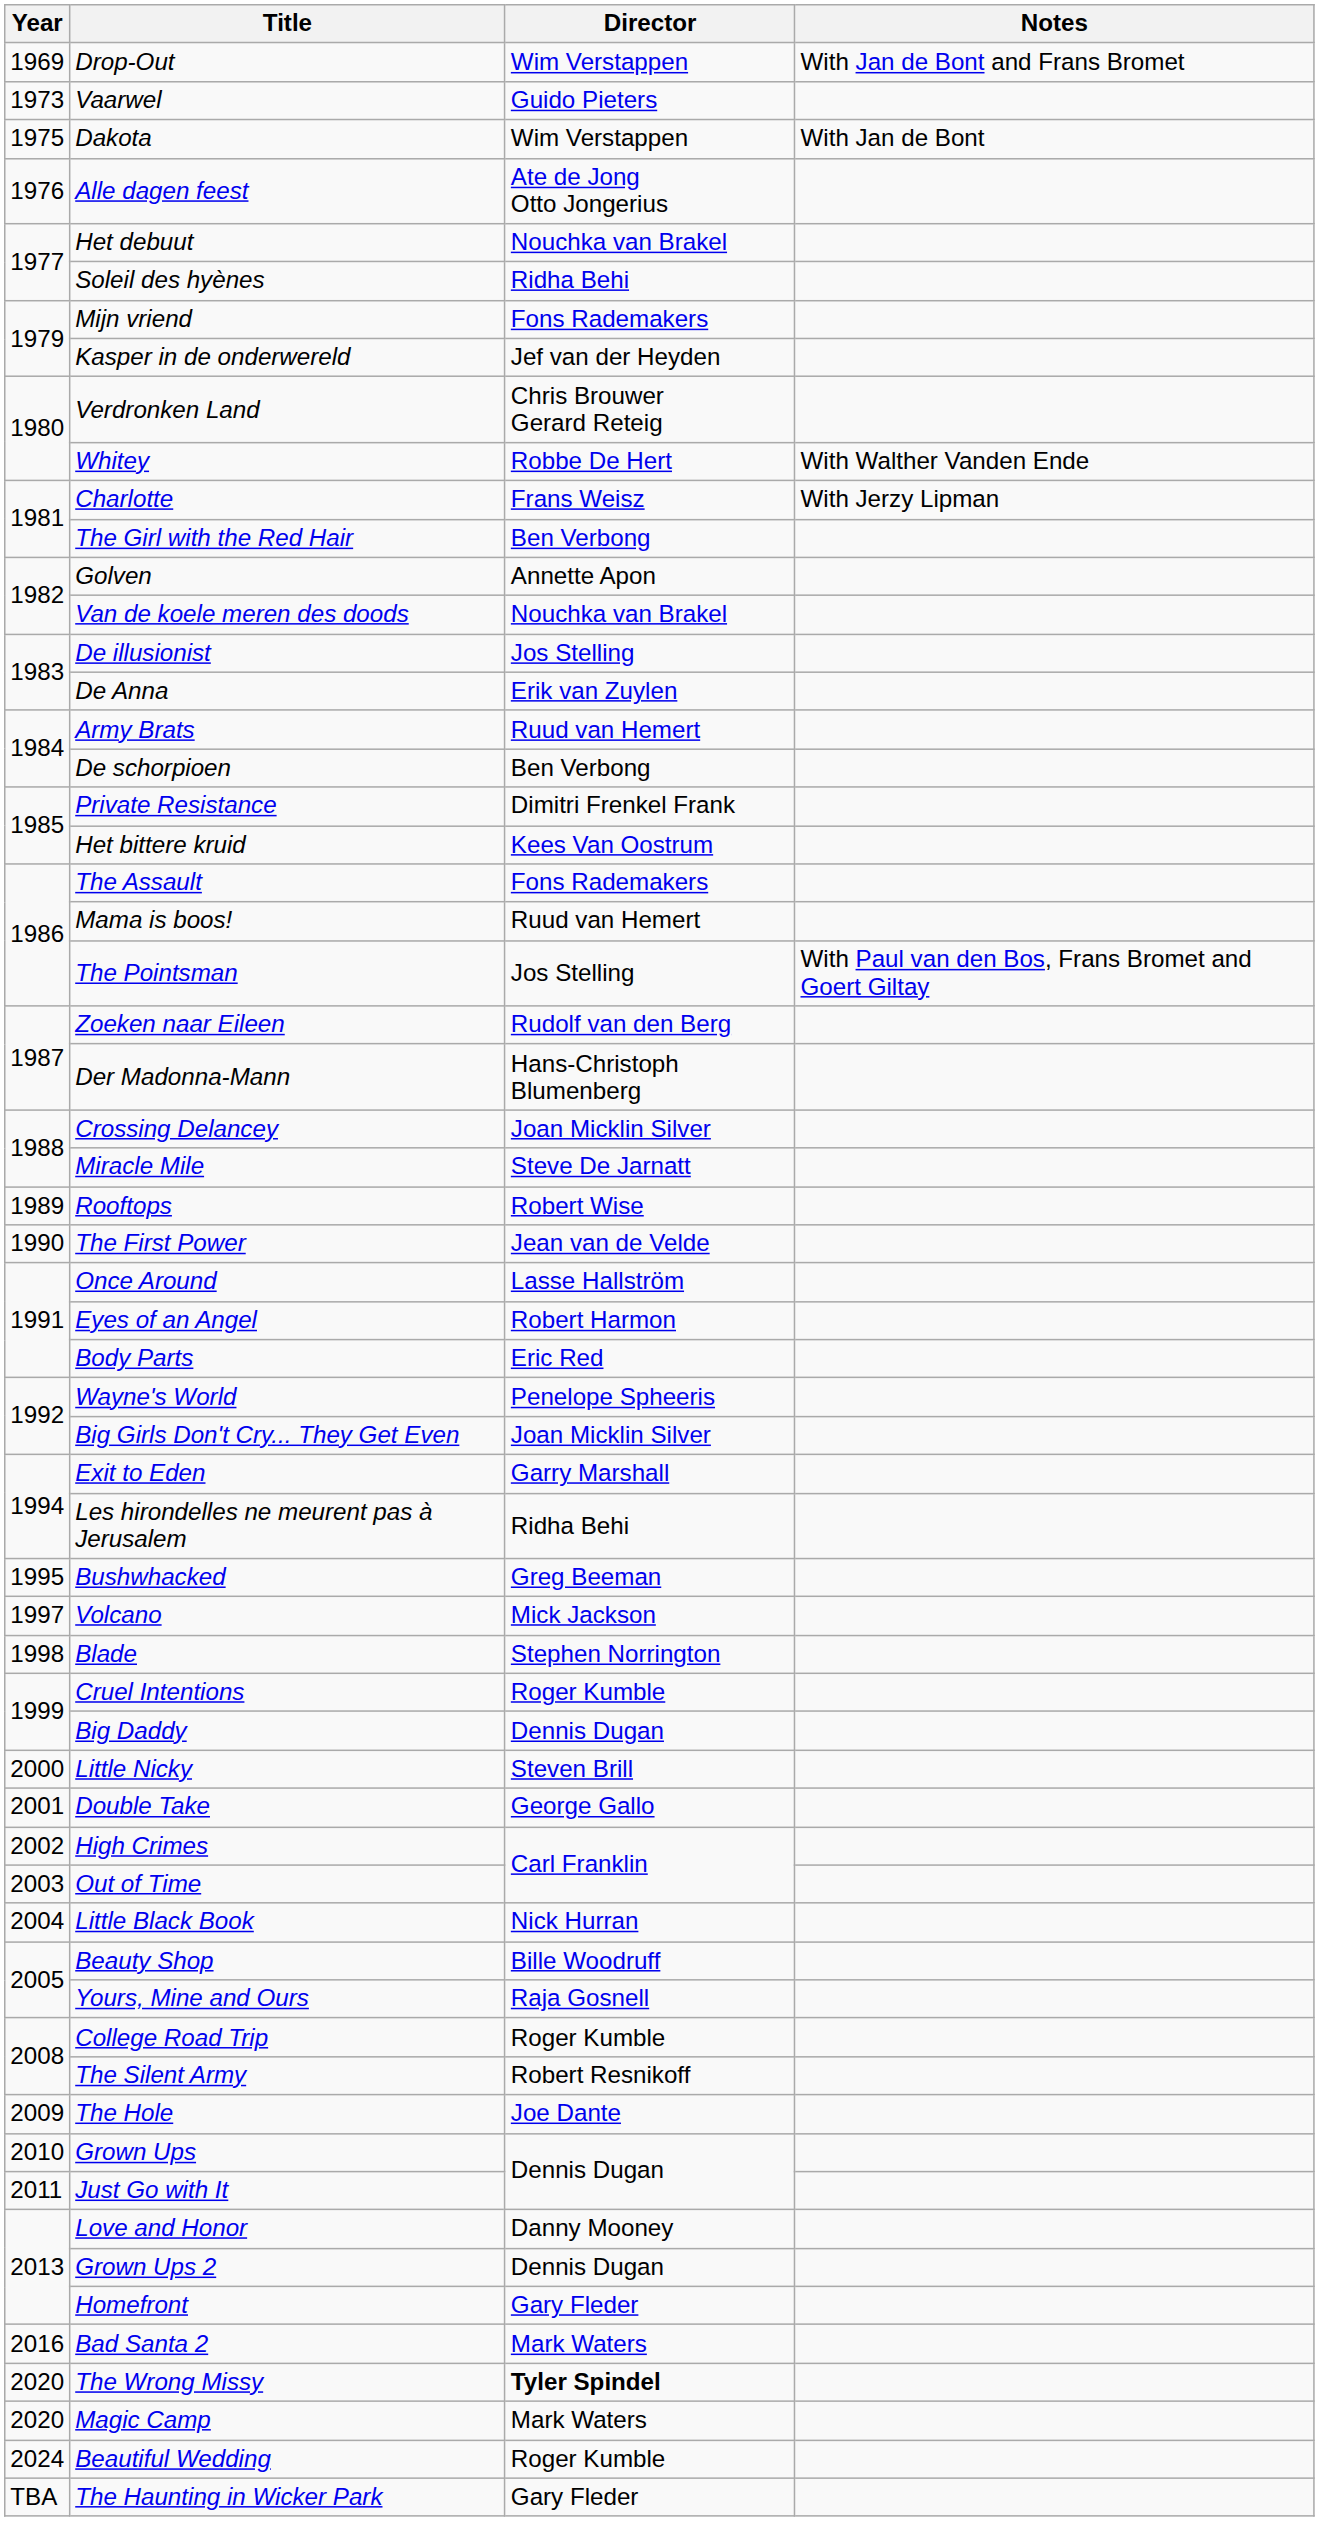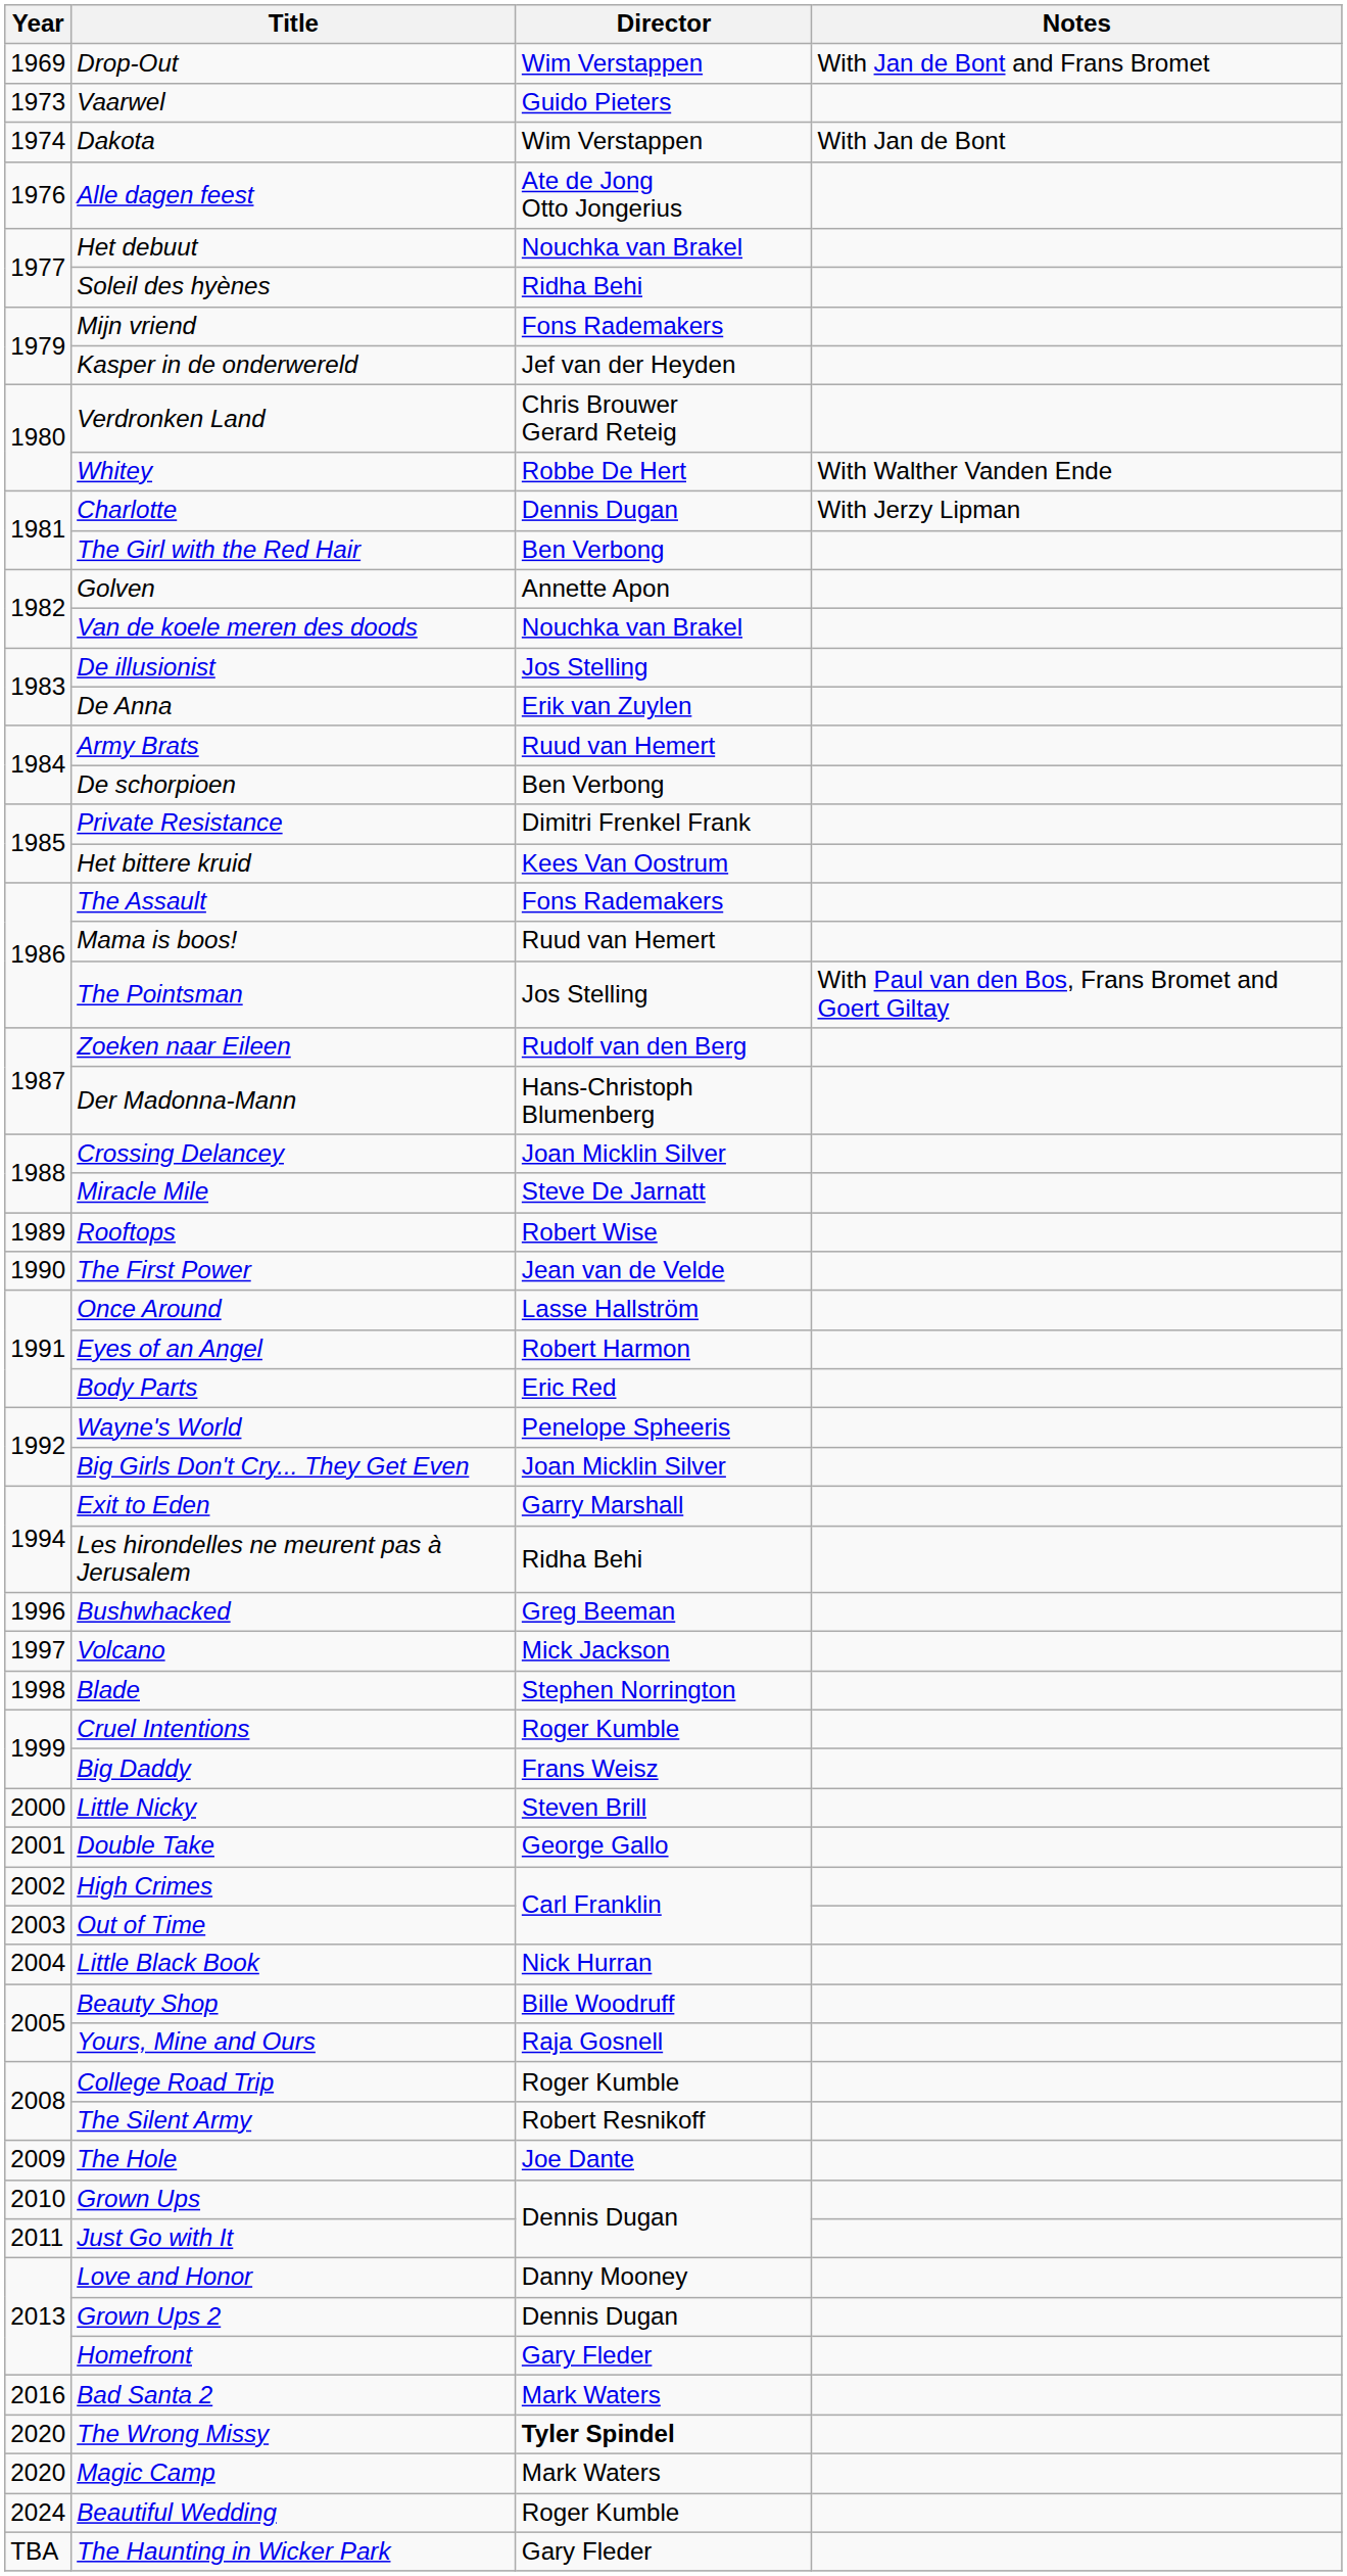 <table class="wikitable">
 <tr>
 <th>Year</th>
 <th>Title</th>
 <th>Director</th>
 <th>Notes</th>
 </tr>
 <tr>
 <td>1969</td>
 <td><em>Drop-Out</em></td>
 <td><a href='#'>Wim Verstappen</a></td>
 <td>With <a href='#'>Jan de Bont</a> and Frans Bromet</td>
 </tr>
 <tr>
 <td>1973</td>
 <td><em>Vaarwel</em></td>
 <td><a href='#'>Guido Pieters</a></td>
 <td></td>
 </tr>
 <tr>
-<td>1975</td>
+<td>1974</td>
 <td><em>Dakota</em></td>
 <td>Wim Verstappen</td>
 <td>With Jan de Bont</td>
 </tr>
 <tr>
 <td>1976</td>
 <td><em><a href='#'>Alle dagen feest</a></em></td>
 <td><a href='#'>Ate de Jong</a><br>Otto Jongerius</td>
 <td></td>
 </tr>
 <tr>
 <td rowspan=2>1977</td>
 <td><em>Het debuut</em></td>
 <td><a href='#'>Nouchka van Brakel</a></td>
 <td></td>
 </tr>
 <tr>
 <td><em>Soleil des hyènes</em></td>
 <td><a href='#'>Ridha Behi</a></td>
 <td></td>
 </tr>
 <tr>
 <td rowspan=2>1979</td>
 <td><em>Mijn vriend</em></td>
 <td><a href='#'>Fons Rademakers</a></td>
 <td></td>
 </tr>
 <tr>
 <td><em>Kasper in de onderwereld</em></td>
 <td>Jef van der Heyden</td>
 <td></td>
 </tr>
 <tr>
 <td rowspan=2>1980</td>
 <td><em>Verdronken Land</em></td>
 <td>Chris Brouwer<br>Gerard Reteig</td>
 <td></td>
 </tr>
 <tr>
 <td><em><a href='#'>Whitey</a></em></td>
 <td><a href='#'>Robbe De Hert</a></td>
 <td>With Walther Vanden Ende</td>
 </tr>
 <tr>
 <td rowspan=2>1981</td>
 <td><em><a href='#'>Charlotte</a></em></td>
-<td><a href='#'>Frans Weisz</a></td>
+<td><a href='#'>Dennis Dugan</a></td>
 <td>With Jerzy Lipman</td>
 </tr>
 <tr>
 <td><em><a href='#'>The Girl with the Red Hair</a></em></td>
 <td><a href='#'>Ben Verbong</a></td>
 <td></td>
 </tr>
 <tr>
 <td rowspan=2>1982</td>
 <td><em>Golven</em></td>
 <td>Annette Apon</td>
 <td></td>
 </tr>
 <tr>
 <td><em><a href='#'>Van de koele meren des doods</a></em></td>
 <td><a href='#'>Nouchka van Brakel</a></td>
 <td></td>
 </tr>
 <tr>
 <td rowspan=2>1983</td>
 <td><em><a href='#'>De illusionist</a></em></td>
 <td><a href='#'>Jos Stelling</a></td>
 <td></td>
 </tr>
 <tr>
 <td><em>De Anna</em></td>
 <td><a href='#'>Erik van Zuylen</a></td>
 <td></td>
 </tr>
 <tr>
 <td rowspan=2>1984</td>
 <td><em><a href='#'>Army Brats</a></em></td>
 <td><a href='#'>Ruud van Hemert</a></td>
 <td></td>
 </tr>
 <tr>
 <td><em>De schorpioen</em></td>
 <td>Ben Verbong</td>
 <td></td>
 </tr>
 <tr>
 <td rowspan=2>1985</td>
 <td><em><a href='#'>Private Resistance</a></em></td>
 <td>Dimitri Frenkel Frank</td>
 <td></td>
 </tr>
 <tr>
 <td><em>Het bittere kruid</em></td>
 <td><a href='#'>Kees Van Oostrum</a></td>
 <td></td>
 </tr>
 <tr>
 <td rowspan=3>1986</td>
 <td><em><a href='#'>The Assault</a></em></td>
 <td><a href='#'>Fons Rademakers</a></td>
 <td></td>
 </tr>
 <tr>
 <td><em>Mama is boos!</em></td>
 <td>Ruud van Hemert</td>
 <td></td>
 </tr>
 <tr>
 <td><em><a href='#'>The Pointsman</a></em></td>
 <td>Jos Stelling</td>
 <td>With <a href='#'>Paul van den Bos</a>, Frans Bromet and <a href='#'>Goert Giltay</a></td>
 </tr>
 <tr>
 <td rowspan=2>1987</td>
 <td><em><a href='#'>Zoeken naar Eileen</a></em></td>
 <td><a href='#'>Rudolf van den Berg</a></td>
 <td></td>
 </tr>
 <tr>
 <td><em>Der Madonna-Mann</em></td>
 <td>Hans-Christoph Blumenberg</td>
 <td></td>
 </tr>
 <tr>
 <td rowspan=2>1988</td>
 <td><em><a href='#'>Crossing Delancey</a></em></td>
 <td><a href='#'>Joan Micklin Silver</a></td>
 <td></td>
 </tr>
 <tr>
 <td><em><a href='#'>Miracle Mile</a></em></td>
 <td><a href='#'>Steve De Jarnatt</a></td>
 <td></td>
 </tr>
 <tr>
 <td>1989</td>
 <td><em><a href='#'>Rooftops</a></em></td>
 <td><a href='#'>Robert Wise</a></td>
 <td></td>
 </tr>
 <tr>
 <td>1990</td>
 <td><em><a href='#'>The First Power</a></em></td>
 <td><a href='#'>Jean van de Velde</a></td>
 <td></td>
 </tr>
 <tr>
 <td rowspan=3>1991</td>
 <td><em><a href='#'>Once Around</a></em></td>
 <td><a href='#'>Lasse Hallström</a></td>
 <td></td>
 </tr>
 <tr>
 <td><em><a href='#'>Eyes of an Angel</a></em></td>
 <td><a href='#'>Robert Harmon</a></td>
 <td></td>
 </tr>
 <tr>
 <td><em><a href='#'>Body Parts</a></em></td>
 <td><a href='#'>Eric Red</a></td>
 <td></td>
 </tr>
 <tr>
 <td rowspan=2>1992</td>
 <td><em><a href='#'>Wayne's World</a></em></td>
 <td><a href='#'>Penelope Spheeris</a></td>
 <td></td>
 </tr>
 <tr>
 <td><em><a href='#'>Big Girls Don't Cry... They Get Even</a></em></td>
 <td><a href='#'>Joan Micklin Silver</a></td>
 <td></td>
 </tr>
 <tr>
 <td rowspan=2>1994</td>
 <td><em><a href='#'>Exit to Eden</a></em></td>
 <td><a href='#'>Garry Marshall</a></td>
 <td></td>
 </tr>
 <tr>
 <td><em>Les hirondelles ne meurent pas à Jerusalem</em></td>
 <td>Ridha Behi</td>
 <td></td>
 </tr>
 <tr>
-<td>1995</td>
+<td>1996</td>
 <td><em><a href='#'>Bushwhacked</a></em></td>
 <td><a href='#'>Greg Beeman</a></td>
 <td></td>
 </tr>
 <tr>
 <td>1997</td>
 <td><em><a href='#'>Volcano</a></em></td>
 <td><a href='#'>Mick Jackson</a></td>
 <td></td>
 </tr>
 <tr>
 <td>1998</td>
 <td><em><a href='#'>Blade</a></em></td>
 <td><a href='#'>Stephen Norrington</a></td>
 <td></td>
 </tr>
 <tr>
 <td rowspan=2>1999</td>
 <td><em><a href='#'>Cruel Intentions</a></em></td>
 <td><a href='#'>Roger Kumble</a></td>
 <td></td>
 </tr>
 <tr>
 <td><em><a href='#'>Big Daddy</a></em></td>
-<td><a href='#'>Dennis Dugan</a></td>
+<td><a href='#'>Frans Weisz</a></td>
 <td></td>
 </tr>
 <tr>
 <td>2000</td>
 <td><em><a href='#'>Little Nicky</a></em></td>
 <td><a href='#'>Steven Brill</a></td>
 <td></td>
 </tr>
 <tr>
 <td>2001</td>
 <td><em><a href='#'>Double Take</a></em></td>
 <td><a href='#'>George Gallo</a></td>
 <td></td>
 </tr>
 <tr>
 <td>2002</td>
 <td><em><a href='#'>High Crimes</a></em></td>
 <td rowspan=2><a href='#'>Carl Franklin</a></td>
 <td></td>
 </tr>
 <tr>
 <td>2003</td>
 <td><em><a href='#'>Out of Time</a></em></td>
 <td></td>
 </tr>
 <tr>
 <td>2004</td>
 <td><em><a href='#'>Little Black Book</a></em></td>
 <td><a href='#'>Nick Hurran</a></td>
 <td></td>
 </tr>
 <tr>
 <td rowspan=2>2005</td>
 <td><em><a href='#'>Beauty Shop</a></em></td>
 <td><a href='#'>Bille Woodruff</a></td>
 <td></td>
 </tr>
 <tr>
 <td><em><a href='#'>Yours, Mine and Ours</a></em></td>
 <td><a href='#'>Raja Gosnell</a></td>
 <td></td>
 </tr>
 <tr>
 <td rowspan=2>2008</td>
 <td><em><a href='#'>College Road Trip</a></em></td>
 <td>Roger Kumble</td>
 <td></td>
 </tr>
 <tr>
 <td><em><a href='#'>The Silent Army</a></em></td>
 <td>Robert Resnikoff</td>
 <td></td>
 </tr>
 <tr>
 <td>2009</td>
 <td><em><a href='#'>The Hole</a></em></td>
 <td><a href='#'>Joe Dante</a></td>
 <td></td>
 </tr>
 <tr>
 <td>2010</td>
 <td><em><a href='#'>Grown Ups</a></em></td>
 <td rowspan=2>Dennis Dugan</td>
 <td></td>
 </tr>
 <tr>
 <td>2011</td>
 <td><em><a href='#'>Just Go with It</a></em></td>
 <td></td>
 </tr>
 <tr>
 <td rowspan=3>2013</td>
 <td><em><a href='#'>Love and Honor</a></em></td>
 <td>Danny Mooney</td>
 <td></td>
 </tr>
 <tr>
 <td><em><a href='#'>Grown Ups 2</a></em></td>
 <td>Dennis Dugan</td>
 <td></td>
 </tr>
 <tr>
 <td><em><a href='#'>Homefront</a></em></td>
 <td><a href='#'>Gary Fleder</a></td>
 <td></td>
 </tr>
 <tr>
 <td>2016</td>
 <td><em><a href='#'>Bad Santa 2</a></em></td>
 <td><a href='#'>Mark Waters</a></td>
 <td></td>
 </tr>
 <tr>
 <td>2020</td>
 <td><em><a href='#'>The Wrong Missy</a></em></td>
 <td><strong>Tyler Spindel</strong></td>
 <td></td>
 </tr>
 <tr>
 <td>2020</td>
 <td><em><a href='#'>Magic Camp</a></em></td>
 <td>Mark Waters</td>
 <td></td>
 </tr>
 <tr>
 <td>2024</td>
 <td><em><a href='#'>Beautiful Wedding</a></em></td>
 <td>Roger Kumble</td>
 <td></td>
 </tr>
 <tr>
 <td>TBA</td>
 <td><em><a href='#'>The Haunting in Wicker Park</a></em></td>
 <td>Gary Fleder</td>
 <td></td>
 </tr>
 </table>
